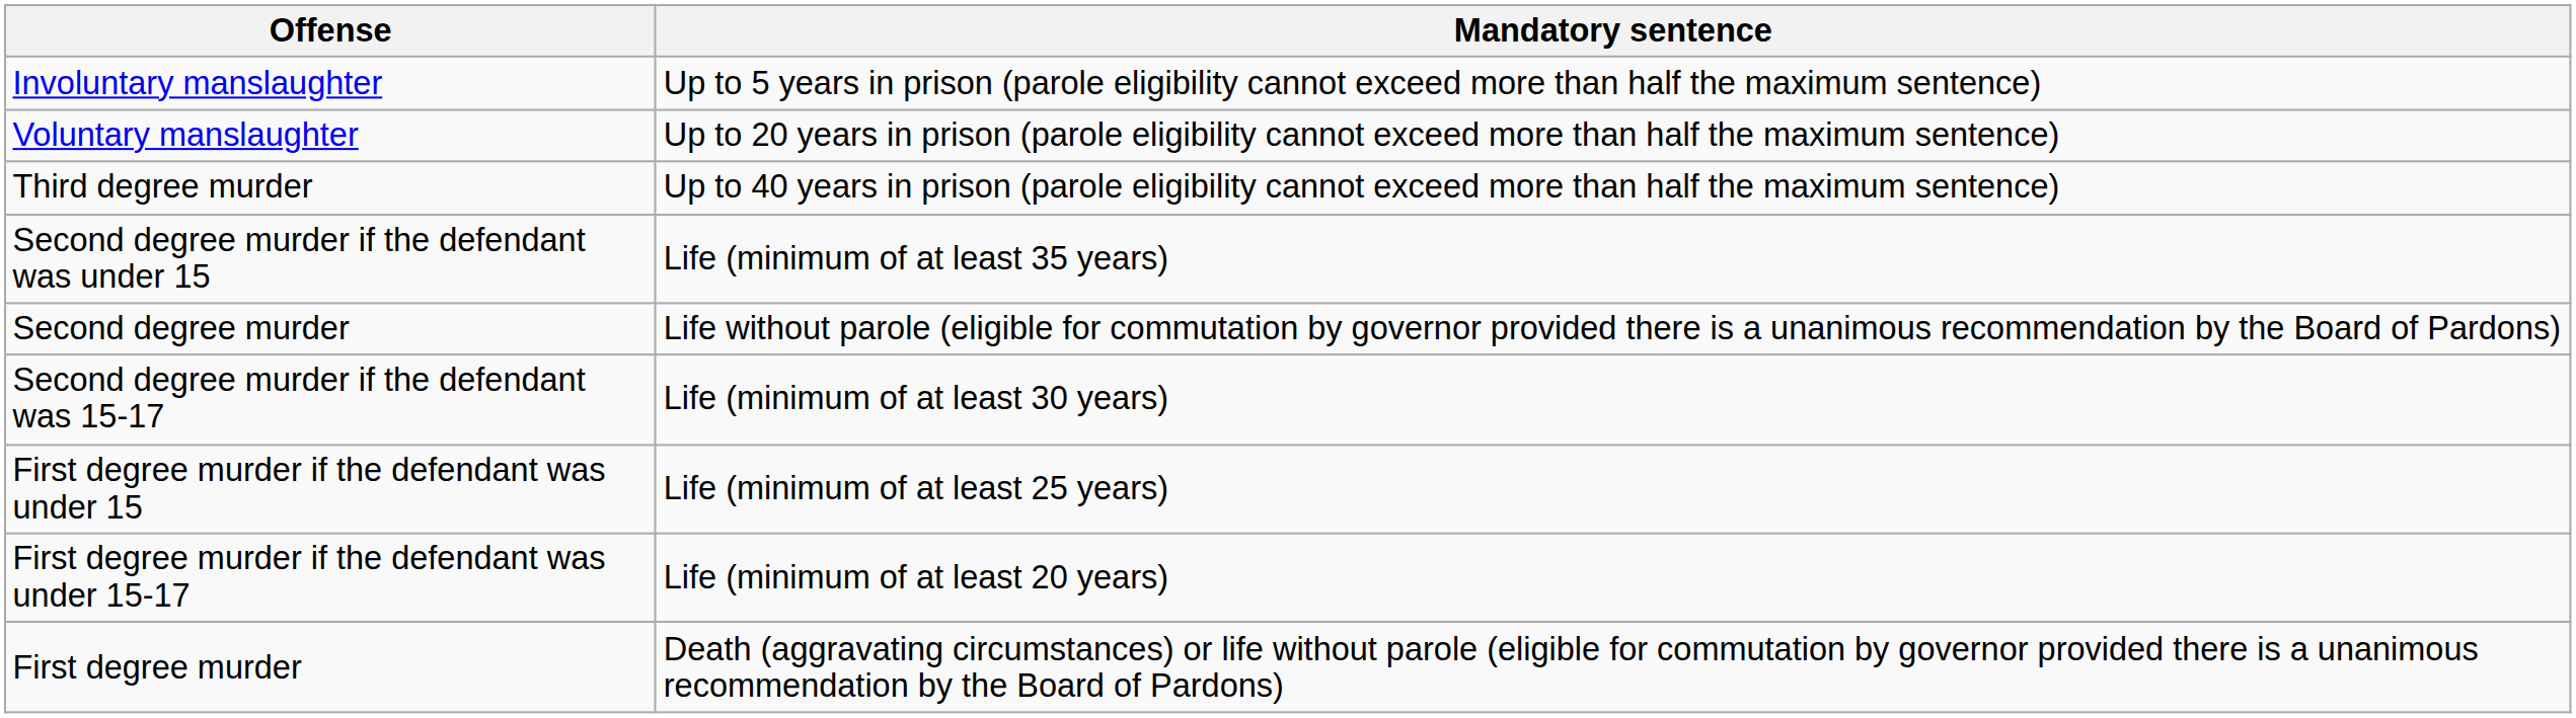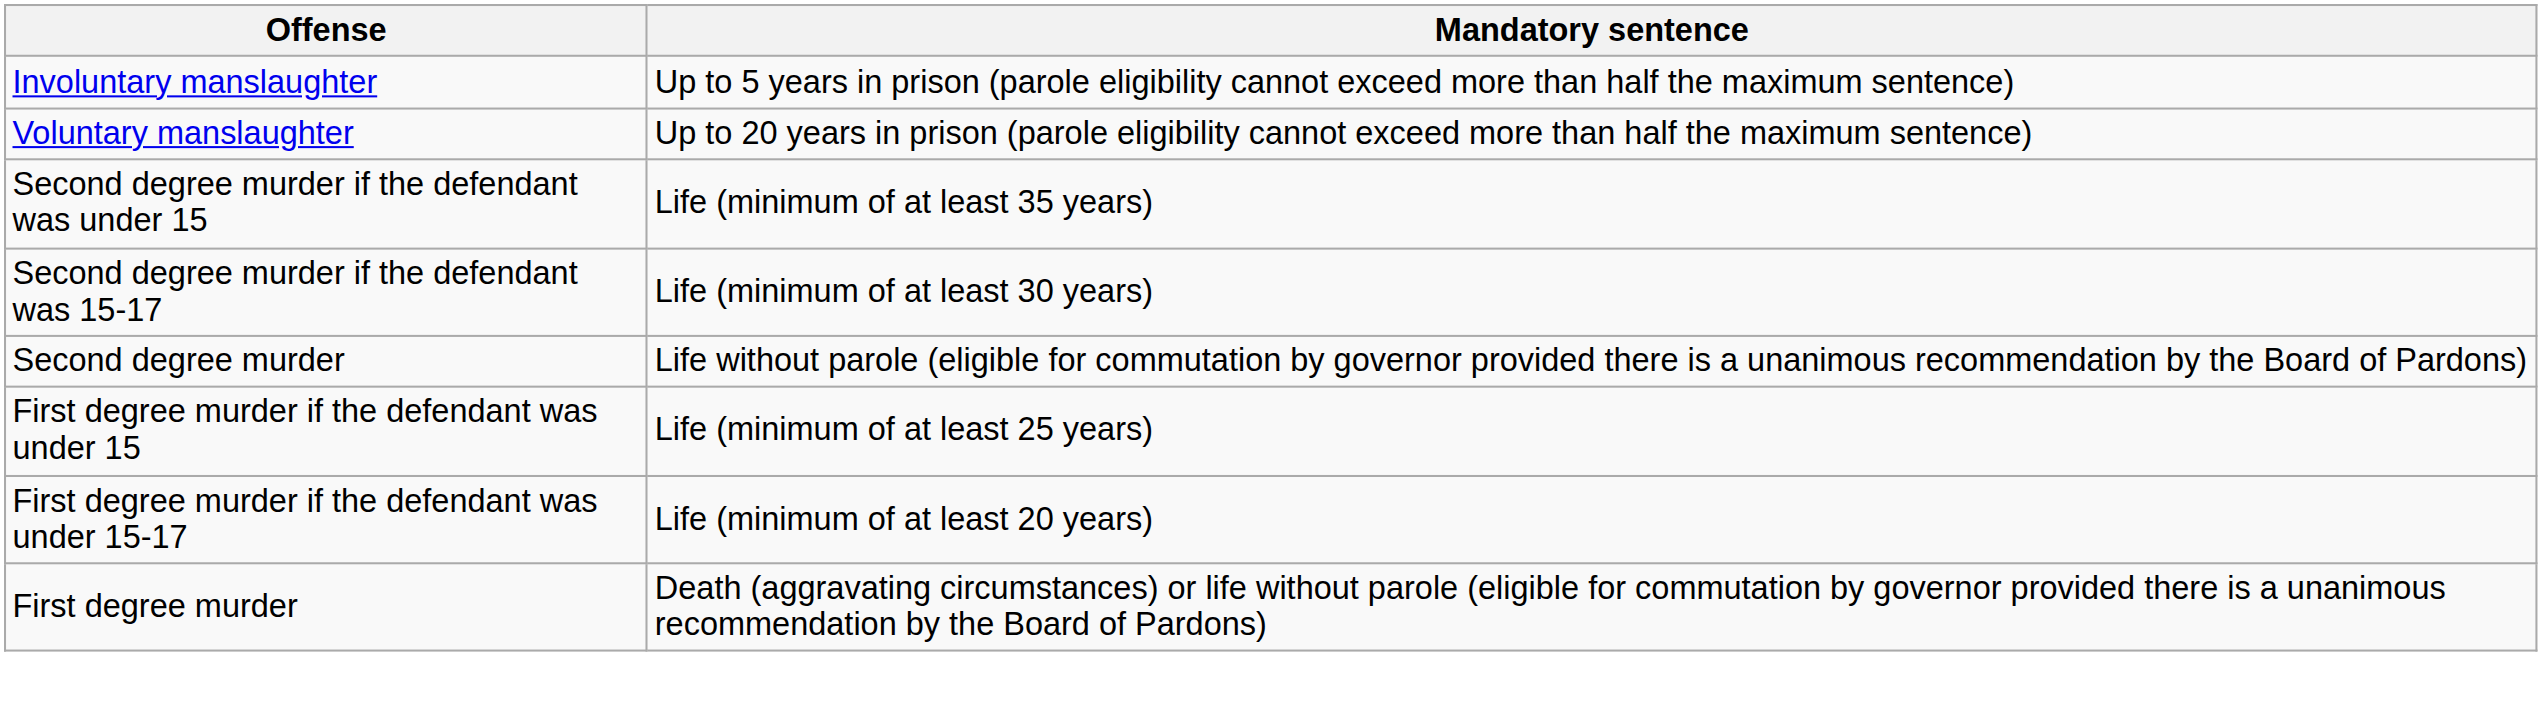 <table class="wikitable">
 <tr>
 <th>Offense</th>
 <th>Mandatory sentence</th>
 </tr>
 <tr>
 <td><a href='#'>Involuntary manslaughter</a></td>
 <td>Up to 5 years in prison (parole eligibility cannot exceed more than half the maximum sentence)</td>
 </tr>
 <tr>
 <td><a href='#'>Voluntary manslaughter</a></td>
 <td>Up to 20 years in prison (parole eligibility cannot exceed more than half the maximum sentence)</td>
 </tr>
 <tr>
-<td>Third degree murder</td>
-<td>Up to 40 years in prison (parole eligibility cannot exceed more than half the maximum sentence)</td>
-</tr>
-<tr>
 <td>Second degree murder if the defendant was under 15</td>
 <td>Life (minimum of at least 35 years)</td>
 </tr>
 <tr>
+<td>Second degree murder if the defendant was 15-17</td>
+<td>Life (minimum of at least 30 years)</td>
+</tr>
+<tr>
 <td>Second degree murder</td>
 <td>Life without parole (eligible for commutation by governor provided there is a unanimous recommendation by the Board of Pardons)</td>
-</tr>
-<tr>
-<td>Second degree murder if the defendant was 15-17</td>
-<td>Life (minimum of at least 30 years)</td>
 </tr>
 <tr>
 <td>First degree murder if the defendant was under 15</td>
 <td>Life (minimum of at least 25 years)</td>
 </tr>
 <tr>
 <td>First degree murder if the defendant was under 15-17</td>
 <td>Life (minimum of at least 20 years)</td>
 </tr>
 <tr>
 <td>First degree murder</td>
 <td>Death (aggravating circumstances) or life without parole (eligible for commutation by governor provided there is a unanimous recommendation by the Board of Pardons)</td>
 </tr>
 </table>
